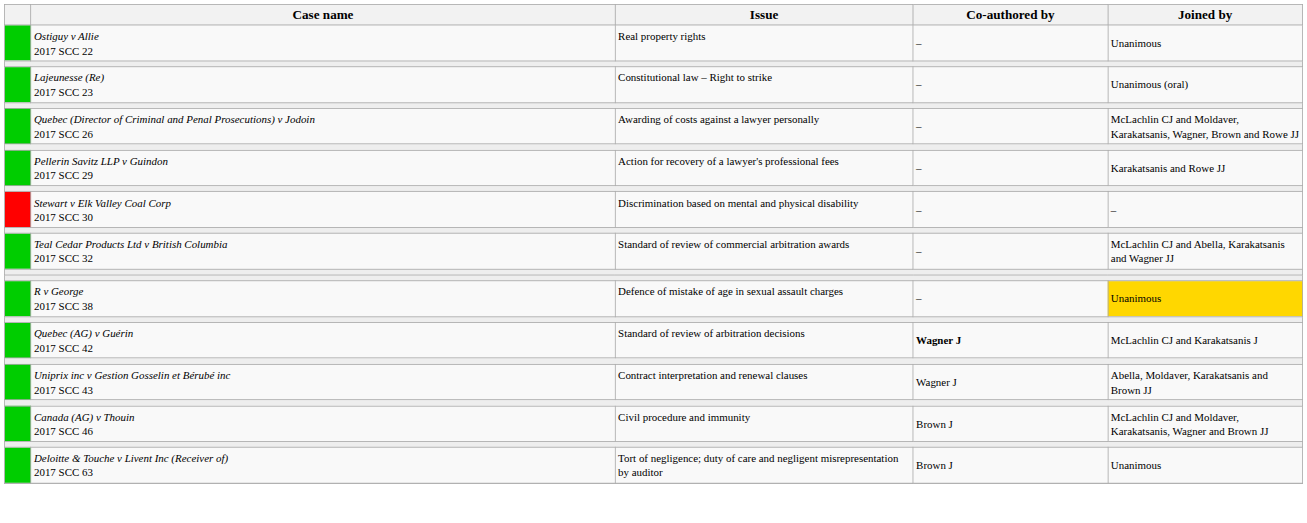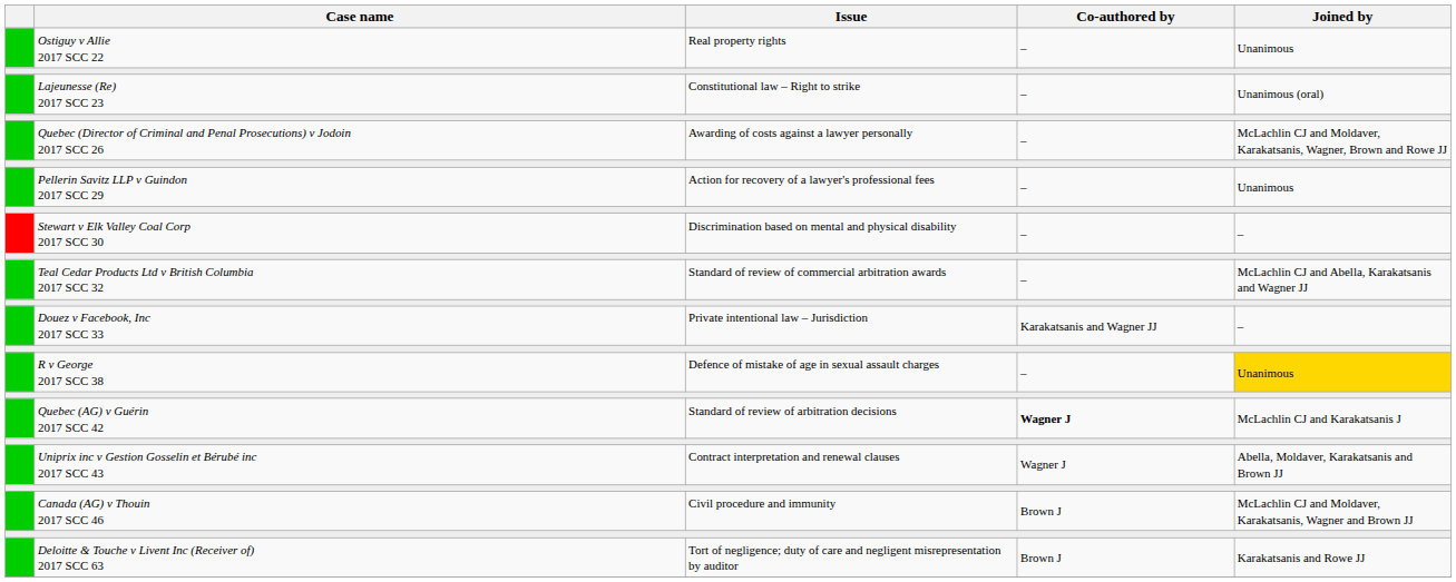 <table class="wikitable" width=100%>
 <tr bgcolor="#CCCCCC">
 <th width=25px></th>
 <th width=45%>Case name</th>
 <th>Issue</th>
 <th width=15%>Co-authored by</th>
 <th width=15%>Joined by</th>
 </tr>
 <tr>
 <td bgcolor="00cd00"></td>
 <td align=left valign=top><small><em>Ostiguy v Allie</em><br> 2017 SCC 22 </small></td>
 <td valign=top><small> Real property rights</small></td>
 <td><small> –</small></td>
 <td><small> Unanimous</small></td>
 </tr>
 <tr>
 <td bgcolor=#EEEEEE colspan=5 valign=top><small></small></td>
 </tr>
 <tr>
 <td bgcolor="00cd00"></td>
 <td align=left valign=top><small><em>Lajeunesse (Re)</em><br> 2017 SCC 23 </small></td>
 <td valign=top><small> Constitutional law – Right to strike</small></td>
 <td><small> –</small></td>
 <td><small> Unanimous (oral)</small></td>
 </tr>
 <tr>
 <td bgcolor=#EEEEEE colspan=5 valign=top><small></small></td>
 </tr>
 <tr>
 <td bgcolor="00cd00"></td>
 <td align=left valign=top><small><em>Quebec (Director of Criminal and Penal Prosecutions) v Jodoin</em><br> 2017 SCC 26 </small></td>
 <td valign=top><small>Awarding of costs against a lawyer personally</small></td>
 <td><small> –</small></td>
 <td><small> McLachlin CJ and Moldaver, Karakatsanis, Wagner, Brown and Rowe JJ</small></td>
 </tr>
 <tr>
 <td bgcolor=#EEEEEE colspan=5 valign=top><small></small></td>
 </tr>
 <tr>
 <td bgcolor="00cd00"></td>
 <td align=left valign=top><small><em>Pellerin Savitz LLP v Guindon</em><br> 2017 SCC 29 </small></td>
 <td valign=top><small>Action for recovery of a lawyer's professional fees</small></td>
 <td><small> –</small></td>
-<td><small> Karakatsanis and Rowe JJ</small></td>
+<td><small> Unanimous</small></td>
 </tr>
 <tr>
 <td bgcolor=#EEEEEE colspan=5 valign=top><small></small></td>
 </tr>
 <tr>
 <td bgcolor="red"></td>
 <td align=left valign=top><small><em>Stewart v Elk Valley Coal Corp</em><br> 2017 SCC 30 </small></td>
 <td valign=top><small>Discrimination based on mental and physical disability</small></td>
 <td><small> –</small></td>
 <td><small> –</small></td>
 </tr>
 <tr>
 <td bgcolor=#EEEEEE colspan=5 valign=top><small></small></td>
 </tr>
 <tr>
 <td bgcolor="00cd00"></td>
 <td align=left valign=top><small><em>Teal Cedar Products Ltd v British Columbia</em><br> 2017 SCC 32 </small></td>
 <td valign=top><small>Standard of review of commercial arbitration awards</small></td>
 <td><small> –</small></td>
 <td><small> McLachlin CJ and Abella, Karakatsanis and Wagner JJ</small></td>
 </tr>
 <tr>
 <td bgcolor=#EEEEEE colspan=5 valign=top><small></small></td>
+</tr>
+<tr>
+<td bgcolor="00cd00"></td>
+<td align=left valign=top><small><em>Douez v Facebook, Inc</em><br> 2017 SCC 33 </small></td>
+<td valign=top><small>Private intentional law – Jurisdiction</small></td>
+<td><small> Karakatsanis and Wagner JJ</small></td>
+<td><small> –</small></td>
 </tr>
 <tr>
 <td bgcolor=#EEEEEE colspan=5 valign=top><small></small></td>
 </tr>
 <tr>
 <td bgcolor="00cd00"></td>
 <td align=left valign=top><small><em>R v George</em><br> 2017 SCC 38 </small></td>
 <td valign=top><small>Defence of mistake of age in sexual assault charges</small></td>
 <td><small> –</small></td>
 <td style="background: gold;"><small> Unanimous</small></td>
 </tr>
 <tr>
 <td bgcolor=#EEEEEE colspan=5 valign=top><small></small></td>
 </tr>
 <tr>
 <td bgcolor="00cd00"></td>
 <td align=left valign=top><small><em>Quebec (AG) v Guérin</em><br> 2017 SCC 42 </small></td>
 <td valign=top><small>Standard of review of arbitration decisions</small></td>
 <td><strong><small> Wagner J</small></strong></td>
 <td><small> McLachlin CJ and Karakatsanis J</small></td>
 </tr>
 <tr>
 <td bgcolor=#EEEEEE colspan=5 valign=top><small></small></td>
 </tr>
 <tr>
 <td bgcolor="00cd00"></td>
 <td align=left valign=top><small><em>Uniprix inc v Gestion Gosselin et Bérubé inc</em><br> 2017 SCC 43 </small></td>
 <td valign=top><small>Contract interpretation and renewal clauses</small></td>
 <td><small> Wagner J</small></td>
 <td><small> Abella, Moldaver, Karakatsanis and Brown JJ</small></td>
 </tr>
 <tr>
 <td bgcolor=#EEEEEE colspan=5 valign=top><small></small></td>
 </tr>
 <tr>
 <td bgcolor="00cd00"></td>
 <td align=left valign=top><small><em>Canada (AG) v Thouin</em><br> 2017 SCC 46 </small></td>
 <td valign=top><small>Civil procedure and immunity</small></td>
 <td><small> Brown J</small></td>
 <td><small>  McLachlin CJ and Moldaver, Karakatsanis, Wagner and Brown JJ</small></td>
 </tr>
 <tr>
 <td bgcolor=#EEEEEE colspan=5 valign=top><small></small></td>
 </tr>
 <tr>
 <td bgcolor="00cd00"></td>
 <td align=left valign=top><small><em>Deloitte & Touche v Livent Inc (Receiver of)</em><br> 2017 SCC 63 </small></td>
 <td valign=top><small>Tort of negligence; duty of care and negligent misrepresentation by auditor</small></td>
 <td><small> Brown J</small></td>
-<td><small> Unanimous</small></td>
+<td><small> Karakatsanis and Rowe JJ</small></td>
 </tr>
 <tr>
 </tr>
 </table>
